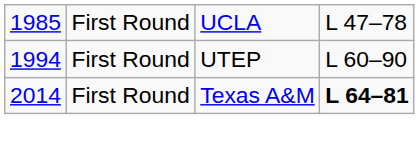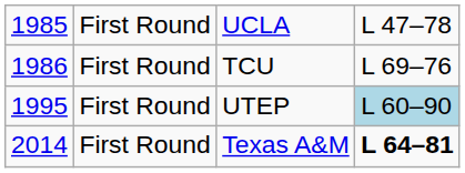 <table class="wikitable">
 <tr>
 <td><a href='#'>1985</a></td>
 <td>First Round</td>
 <td><a href='#'>UCLA</a></td>
 <td>L 47–78</td>
 </tr>
 <tr>
-<td><a href='#'>1994</a></td>
+<td><a href='#'>1986</a></td>
+<td>First Round</td>
+<td>TCU</td>
+<td>L 69–76</td>
+</tr>
+<tr>
+<td><a href='#'>1995</a></td>
 <td>First Round</td>
 <td>UTEP</td>
-<td>L 60–90</td>
+<td style="background: lightblue;">L 60–90</td>
 </tr>
 <tr>
 <td><a href='#'>2014</a></td>
 <td>First Round</td>
 <td><a href='#'>Texas A&M</a></td>
 <td><strong>L 64–81</strong></td>
 </tr>
 </table>
